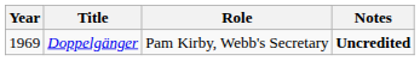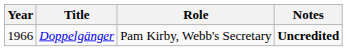 <table class="wikitable">
 <tr>
 <th>Year</th>
 <th>Title</th>
 <th>Role</th>
 <th>Notes</th>
 </tr>
 <tr>
-<td>1969</td>
+<td>1966</td>
 <td><em><a href='#'>Doppelgänger</a></em></td>
 <td>Pam Kirby, Webb's Secretary</td>
 <td><strong>Uncredited</strong></td>
 </tr>
 </table>
